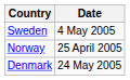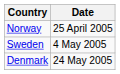 <table class="wikitable">
 <tr>
 <th>Country</th>
 <th>Date</th>
 </tr>
 <tr>
+<td><a href='#'>Norway</a></td>
+<td>25 April 2005</td>
+</tr>
+<tr>
 <td><a href='#'>Sweden</a></td>
 <td>4 May 2005</td>
-</tr>
-<tr>
-<td><a href='#'>Norway</a></td>
-<td>25 April 2005</td>
 </tr>
 <tr>
 <td><a href='#'>Denmark</a></td>
 <td>24 May 2005</td>
 </tr>
 </table>
